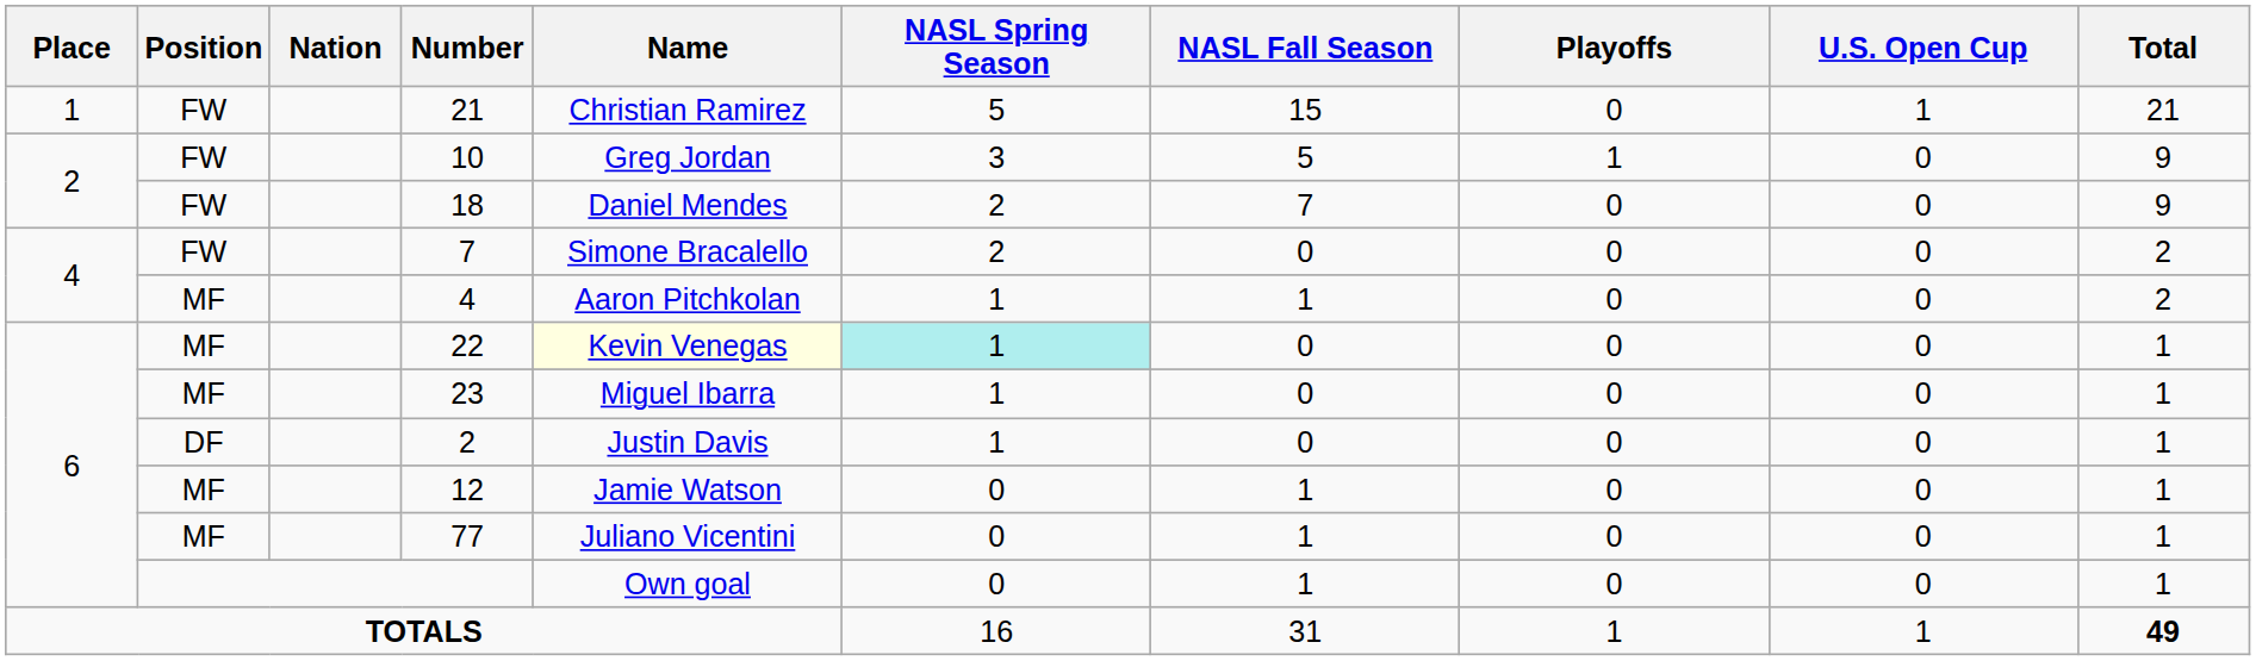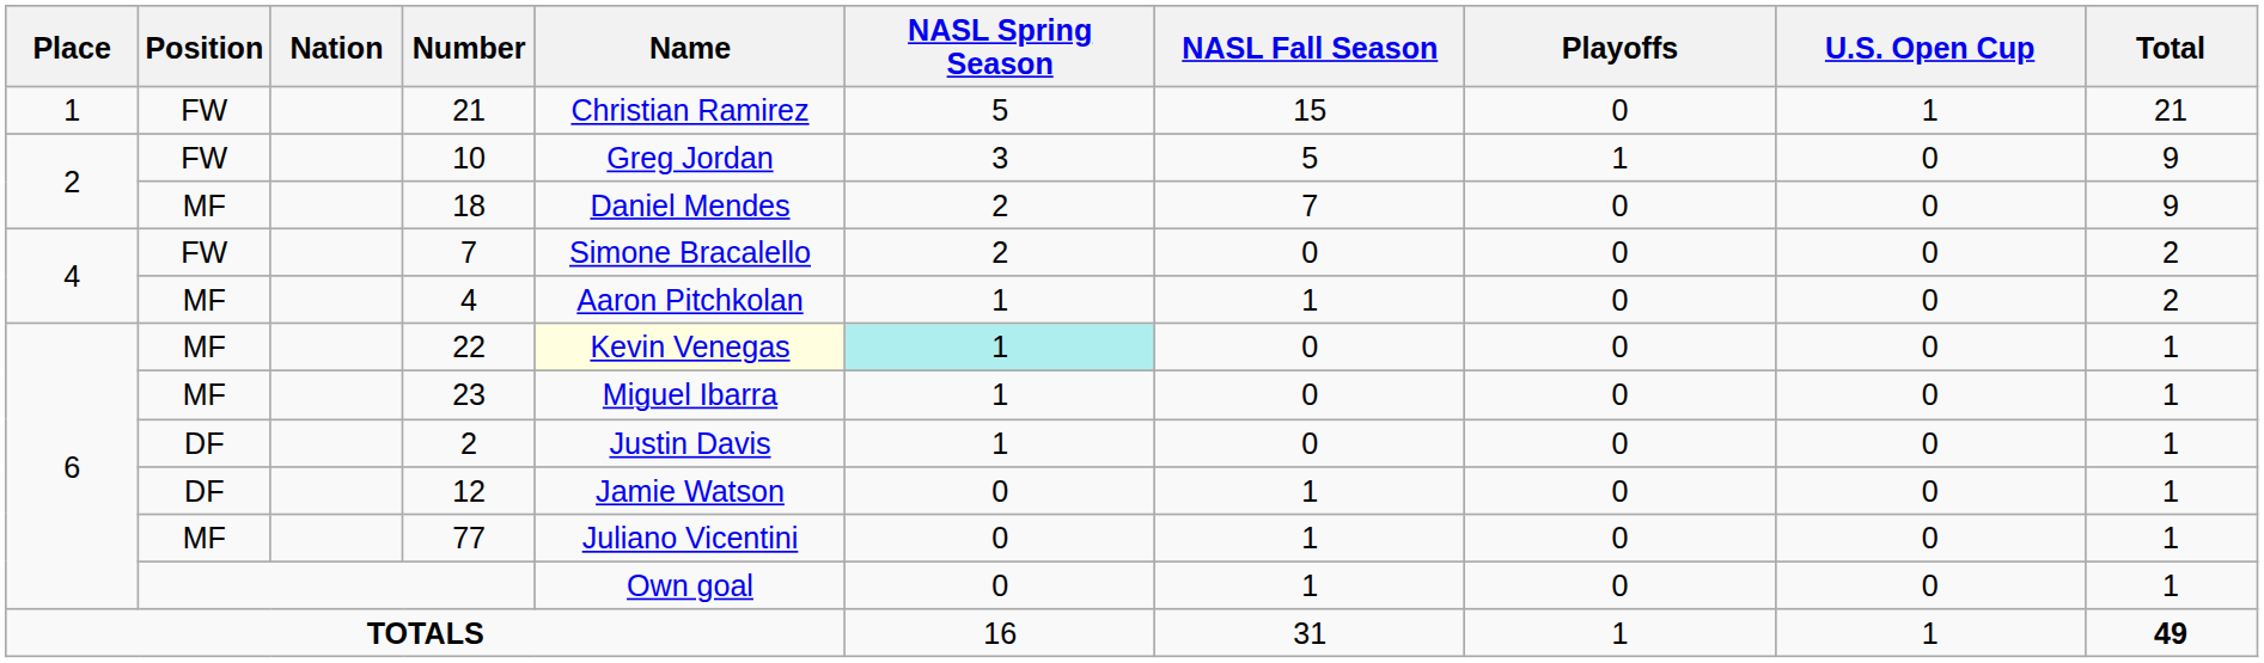 <table class="wikitable" style="font-size: 95%; text-align: center;">
 <tr>
 <th width=60>Place</th>
 <th width=60>Position</th>
 <th width=60>Nation</th>
 <th width=60>Number</th>
 <th width=150>Name</th>
 <th width=150><a href='#'>NASL Spring Season</a></th>
 <th width=150><a href='#'>NASL Fall Season</a></th>
 <th width=150>Playoffs</th>
 <th width=150><a href='#'>U.S. Open Cup</a></th>
 <th width=80>Total</th>
 </tr>
 <tr>
 <td>1</td>
 <td>FW</td>
 <td></td>
 <td>21</td>
 <td><a href='#'>Christian Ramirez</a></td>
 <td>5</td>
 <td>15</td>
 <td>0</td>
 <td>1</td>
 <td>21</td>
 </tr>
 <tr>
 <td rowspan="2">2</td>
 <td>FW</td>
 <td></td>
 <td>10</td>
 <td><a href='#'>Greg Jordan</a></td>
 <td>3</td>
 <td>5</td>
 <td>1</td>
 <td>0</td>
 <td>9</td>
 </tr>
 <tr>
-<td>FW</td>
+<td>MF</td>
 <td></td>
 <td>18</td>
 <td><a href='#'>Daniel Mendes</a></td>
 <td>2</td>
 <td>7</td>
 <td>0</td>
 <td>0</td>
 <td>9</td>
 </tr>
 <tr>
 <td rowspan="2">4</td>
 <td>FW</td>
 <td></td>
 <td>7</td>
 <td><a href='#'>Simone Bracalello</a></td>
 <td>2</td>
 <td>0</td>
 <td>0</td>
 <td>0</td>
 <td>2</td>
 </tr>
 <tr>
 <td>MF</td>
 <td></td>
 <td>4</td>
 <td><a href='#'>Aaron Pitchkolan</a></td>
 <td>1</td>
 <td>1</td>
 <td>0</td>
 <td>0</td>
 <td>2</td>
 </tr>
 <tr>
 <td rowspan="6">6</td>
 <td>MF</td>
 <td></td>
 <td>22</td>
 <td style="background: lightyellow;"><a href='#'>Kevin Venegas</a></td>
 <td style="background: paleturquoise;">1</td>
 <td>0</td>
 <td>0</td>
 <td>0</td>
 <td>1</td>
 </tr>
 <tr>
 <td>MF</td>
 <td></td>
 <td>23</td>
 <td><a href='#'>Miguel Ibarra</a></td>
 <td>1</td>
 <td>0</td>
 <td>0</td>
 <td>0</td>
 <td>1</td>
 </tr>
 <tr>
 <td>DF</td>
 <td></td>
 <td>2</td>
 <td><a href='#'>Justin Davis</a></td>
 <td>1</td>
 <td>0</td>
 <td>0</td>
 <td>0</td>
 <td>1</td>
 </tr>
 <tr>
-<td>MF</td>
+<td>DF</td>
 <td></td>
 <td>12</td>
 <td><a href='#'>Jamie Watson</a></td>
 <td>0</td>
 <td>1</td>
 <td>0</td>
 <td>0</td>
 <td>1</td>
 </tr>
 <tr>
 <td>MF</td>
 <td></td>
 <td>77</td>
 <td><a href='#'>Juliano Vicentini</a></td>
 <td>0</td>
 <td>1</td>
 <td>0</td>
 <td>0</td>
 <td>1</td>
 </tr>
 <tr>
 <td colspan="3"></td>
 <td><a href='#'>Own goal</a></td>
 <td>0</td>
 <td>1</td>
 <td>0</td>
 <td>0</td>
 <td>1</td>
 </tr>
 <tr>
 <td colspan="5"><strong>TOTALS</strong></td>
 <td>16</td>
 <td>31</td>
 <td>1</td>
 <td>1</td>
 <td><strong>49</strong></td>
 </tr>
 </table>
